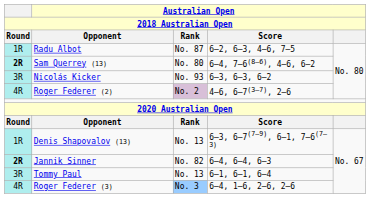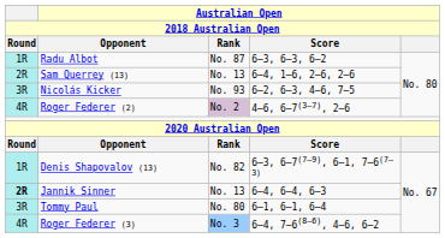 <table class="wikitable collapsible collapsed">
 <tr>
 <th></th>
 <th colspan=4 style="background:#ffc;"><a href='#'>Australian Open</a></th>
 </tr>
 <tr>
 <th colspan=5 style="background:#ffc;"><a href='#'>2018 Australian Open</a></th>
 </tr>
 <tr>
 <th>Round</th>
 <th width=225>Opponent</th>
 <th width=50>Rank</th>
 <th width=200>Score</th>
 <th></th>
 </tr>
 <tr>
 <td style="text-align:center; background:#afeeee;">1R</td>
 <td> <a href='#'>Radu Albot</a></td>
 <td>No. 87</td>
-<td>6–2, 6–3, 4–6, 7–5</td>
+<td>6–3, 6–3, 6–2</td>
 <td rowspan=4>No. 80</td>
 </tr>
 <tr>
-<td style="text-align:center; background:#afeeee;"><strong>2R</strong></td>
+<td style="text-align:center; background:#afeeee;">2R</td>
 <td> <a href='#'>Sam Querrey</a> <small>(13)</small></td>
-<td>No. 80</td>
-<td>6–4, 7–6<sup>(8–6)</sup>, 4–6, 6–2</td>
+<td>No. 13</td>
+<td>6–4, 1–6, 2–6, 2–6</td>
 </tr>
 <tr>
 <td style="text-align:center; background:#afeeee;">3R</td>
 <td> <a href='#'>Nicolás Kicker</a></td>
 <td>No. 93</td>
-<td>6–3, 6–3, 6–2</td>
+<td>6–2, 6–3, 4–6, 7–5</td>
 </tr>
 <tr>
 <td style="text-align:center; background:#afeeee;">4R</td>
 <td> <a href='#'>Roger Federer</a> <small>(2)</small></td>
 <td bgcolor=thistle>No. 2</td>
 <td>4–6, 6–7<sup>(3–7)</sup>, 2–6</td>
 </tr>
 <tr>
 <td colspan=5></td>
 </tr>
 <tr>
 <th colspan=5 style="background:#ffc;"><a href='#'>2020 Australian Open</a></th>
 </tr>
 <tr>
 <th>Round</th>
 <th width=225>Opponent</th>
 <th width=50>Rank</th>
 <th width=200>Score</th>
 <th></th>
 </tr>
 <tr>
 <td style="text-align:center; background:#afeeee;">1R</td>
 <td> <a href='#'>Denis Shapovalov</a> <small>(13)</small></td>
-<td>No. 13</td>
+<td>No. 82</td>
 <td>6–3, 6–7<sup>(7–9)</sup>, 6–1, 7–6<sup>(7–3)</sup></td>
 <td rowspan=4>No. 67</td>
 </tr>
 <tr>
 <td style="text-align:center; background:#afeeee;"><strong>2R</strong></td>
 <td> <a href='#'>Jannik Sinner</a></td>
-<td>No. 82</td>
+<td>No. 13</td>
 <td>6–4, 6–4, 6–3</td>
 </tr>
 <tr>
 <td style="text-align:center; background:#afeeee;">3R</td>
 <td> <a href='#'>Tommy Paul</a></td>
-<td>No. 13</td>
+<td>No. 80</td>
 <td>6–1, 6–1, 6–4</td>
 </tr>
 <tr>
 <td style="text-align:center; background:#afeeee;">4R</td>
 <td> <a href='#'>Roger Federer</a> <small>(3)</small></td>
 <td bgcolor=99ccff>No. 3</td>
-<td>6–4, 1–6, 2–6, 2–6</td>
+<td>6–4, 7–6<sup>(8–6)</sup>, 4–6, 6–2</td>
 </tr>
 </table>
